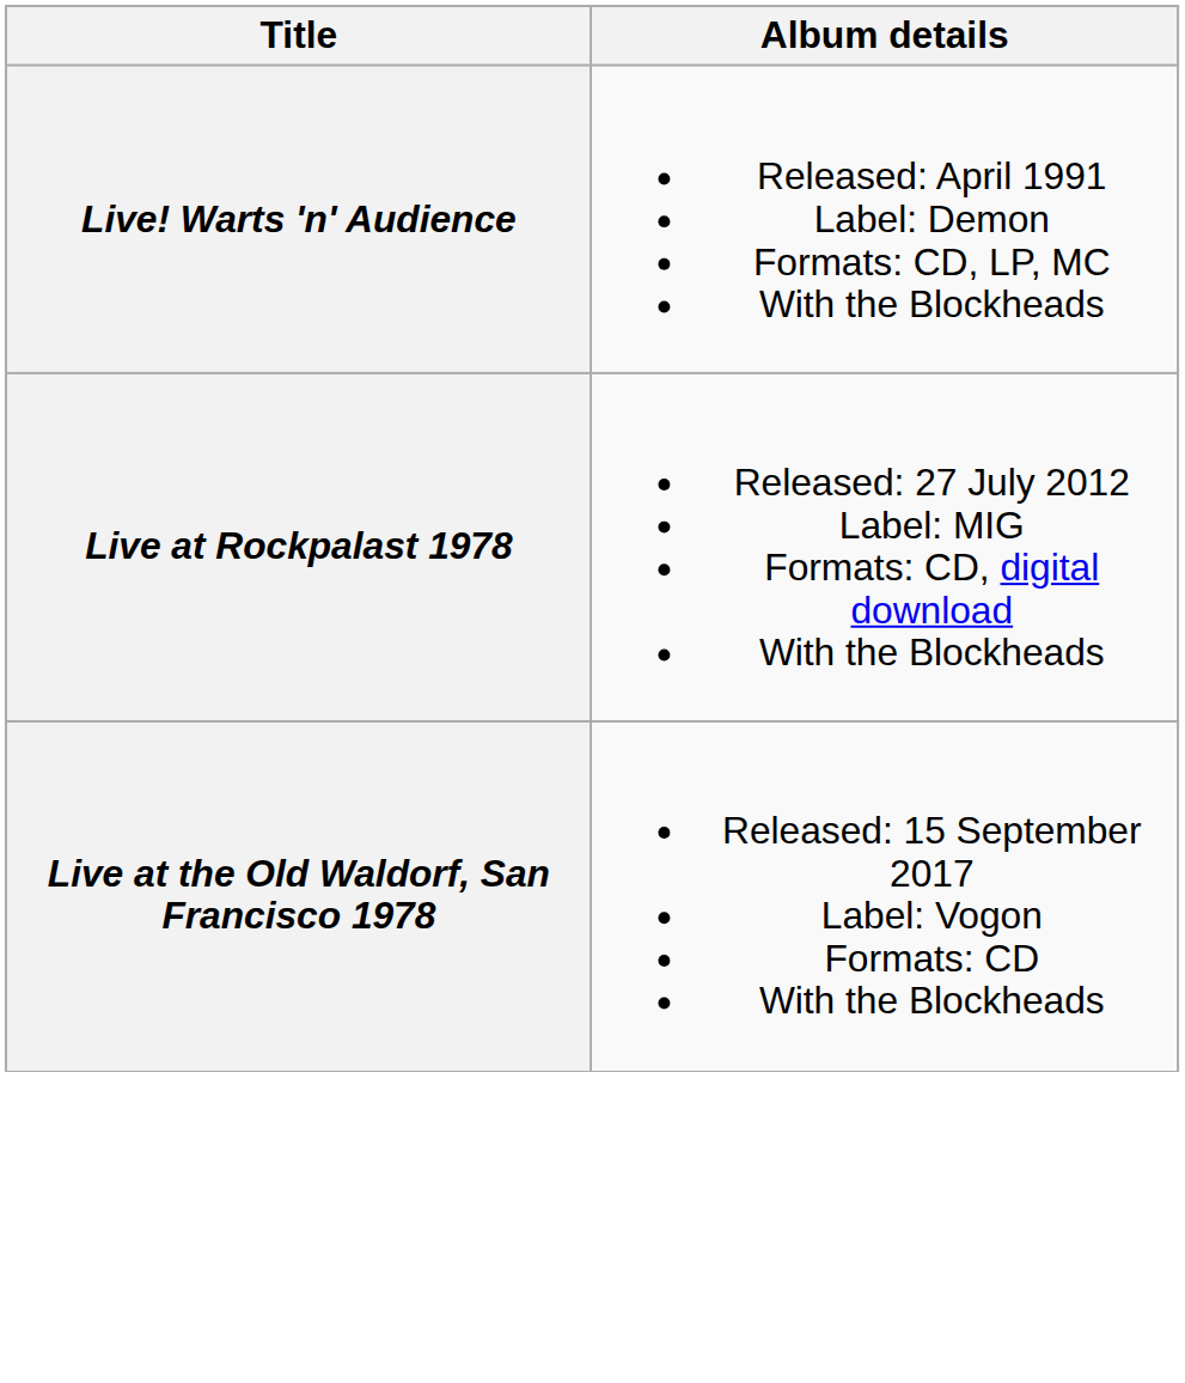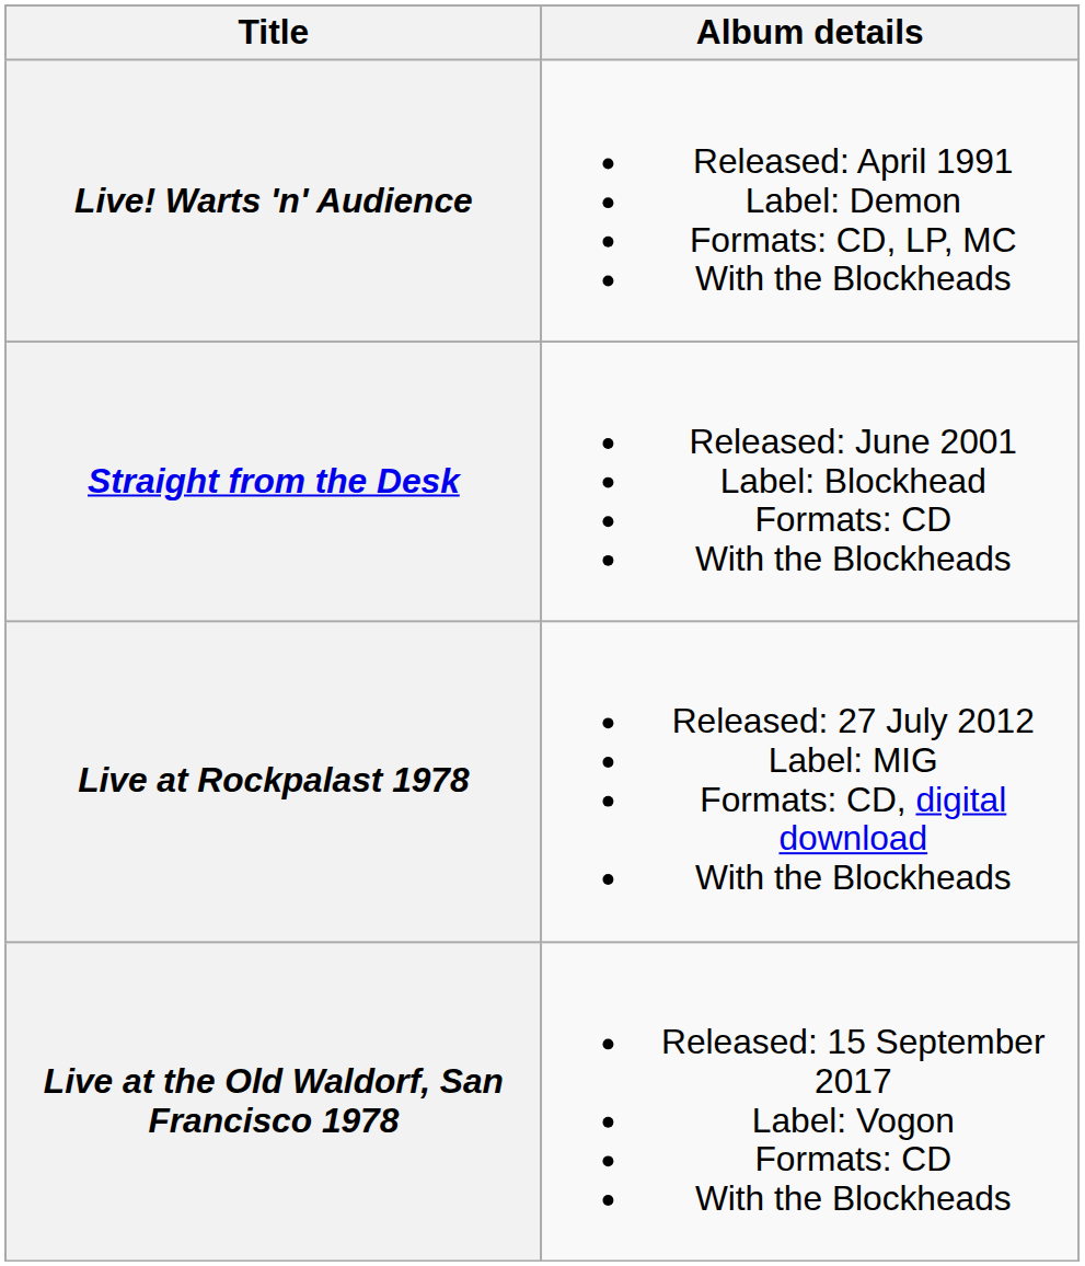 <table class="wikitable plainrowheaders" style="text-align:center;">
 <tr>
 <th scope="col" style="width:15em;">Title</th>
 <th scope="col" style="width:15em;">Album details</th>
 </tr>
 <tr>
 <th scope="row"><em>Live! Warts 'n' Audience</em></th>
 <td><br><ul><li>Released: April 1991</li><li>Label: Demon</li><li>Formats: CD, LP, MC</li><li>With the Blockheads</li></ul></td>
 </tr>
 <tr>
+<th scope="row"><em><a href='#'>Straight from the Desk</a></em></th>
+<td><br><ul><li>Released: June 2001</li><li>Label: Blockhead</li><li>Formats: CD</li><li>With the Blockheads</li></ul></td>
+</tr>
+<tr>
 <th scope="row"><em>Live at Rockpalast 1978</em></th>
 <td><br><ul><li>Released: 27 July 2012</li><li>Label: MIG</li><li>Formats: CD, <a href='#'>digital download</a></li><li>With the Blockheads</li></ul></td>
 </tr>
 <tr>
 <th scope="row"><em>Live at the Old Waldorf, San Francisco 1978</em></th>
 <td><br><ul><li>Released: 15 September 2017</li><li>Label: Vogon</li><li>Formats: CD</li><li>With the Blockheads</li></ul></td>
 </tr>
 </table>
